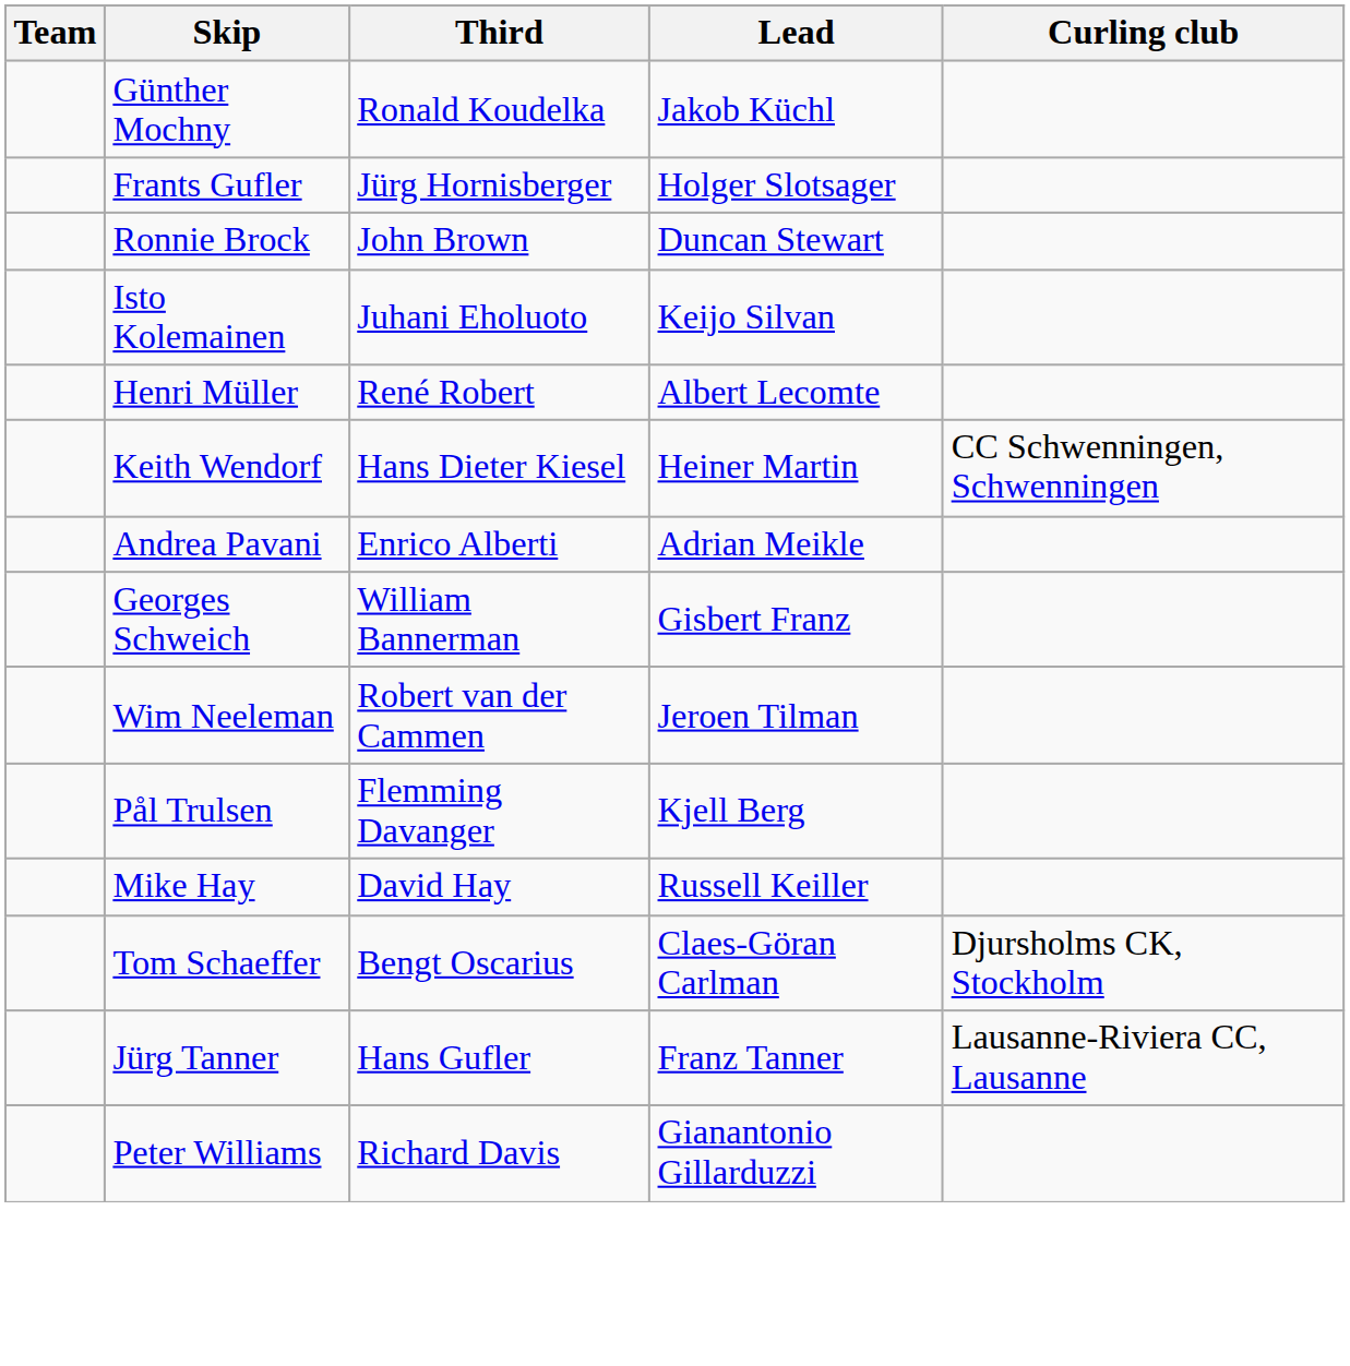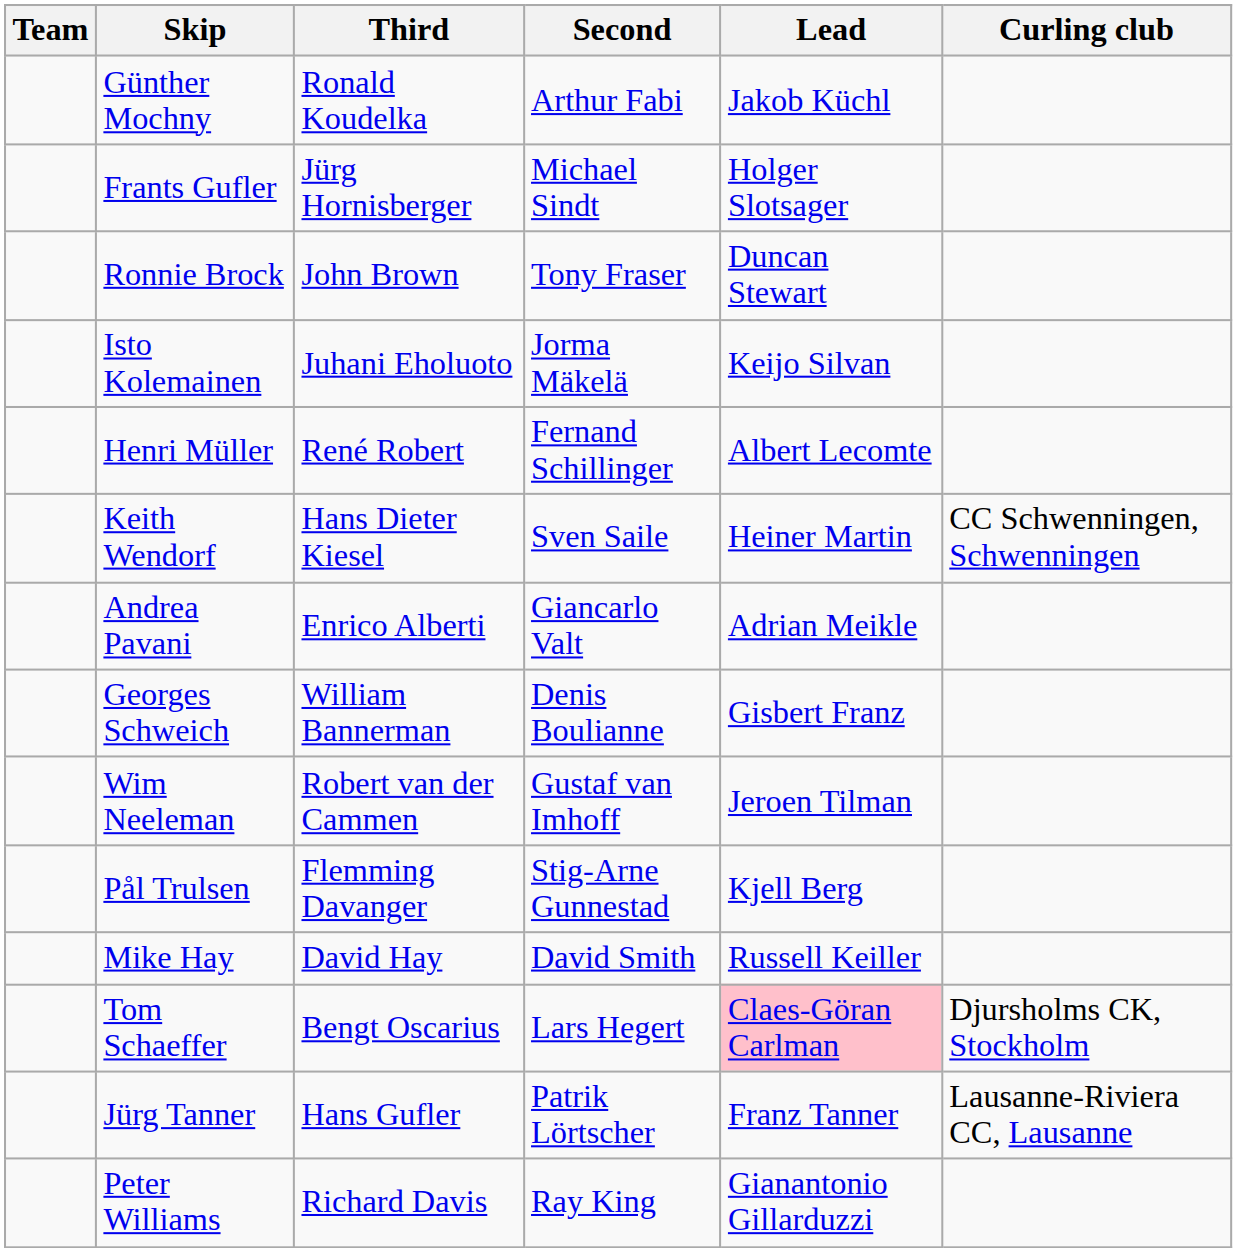 <table class="wikitable">
 <tr>
 <th>Team</th>
 <th>Skip</th>
 <th>Third</th>
+<th>Second</th>
 <th>Lead</th>
 <th>Curling club</th>
 </tr>
 <tr>
 <td></td>
 <td><a href='#'>Günther Mochny</a></td>
 <td><a href='#'>Ronald Koudelka</a></td>
+<td><a href='#'>Arthur Fabi</a></td>
 <td><a href='#'>Jakob Küchl</a></td>
 <td></td>
 </tr>
 <tr>
 <td></td>
 <td><a href='#'>Frants Gufler</a></td>
 <td><a href='#'>Jürg Hornisberger</a></td>
+<td><a href='#'>Michael Sindt</a></td>
 <td><a href='#'>Holger Slotsager</a></td>
 <td></td>
 </tr>
 <tr>
 <td></td>
 <td><a href='#'>Ronnie Brock</a></td>
 <td><a href='#'>John Brown</a></td>
+<td><a href='#'>Tony Fraser</a></td>
 <td><a href='#'>Duncan Stewart</a></td>
 <td></td>
 </tr>
 <tr>
 <td></td>
 <td><a href='#'>Isto Kolemainen</a></td>
 <td><a href='#'>Juhani Eholuoto</a></td>
+<td><a href='#'>Jorma Mäkelä</a></td>
 <td><a href='#'>Keijo Silvan</a></td>
 <td></td>
 </tr>
 <tr>
 <td></td>
 <td><a href='#'>Henri Müller</a></td>
 <td><a href='#'>René Robert</a></td>
+<td><a href='#'>Fernand Schillinger</a></td>
 <td><a href='#'>Albert Lecomte</a></td>
 <td></td>
 </tr>
 <tr>
 <td></td>
 <td><a href='#'>Keith Wendorf</a></td>
 <td><a href='#'>Hans Dieter Kiesel</a></td>
+<td><a href='#'>Sven Saile</a></td>
 <td><a href='#'>Heiner Martin</a></td>
 <td>CC Schwenningen, <a href='#'>Schwenningen</a></td>
 </tr>
 <tr>
 <td></td>
 <td><a href='#'>Andrea Pavani</a></td>
 <td><a href='#'>Enrico Alberti</a></td>
+<td><a href='#'>Giancarlo Valt</a></td>
 <td><a href='#'>Adrian Meikle</a></td>
 <td></td>
 </tr>
 <tr>
 <td></td>
 <td><a href='#'>Georges Schweich</a></td>
 <td><a href='#'>William Bannerman</a></td>
+<td><a href='#'>Denis Boulianne</a></td>
 <td><a href='#'>Gisbert Franz</a></td>
 <td></td>
 </tr>
 <tr>
 <td></td>
 <td><a href='#'>Wim Neeleman</a></td>
 <td><a href='#'>Robert van der Cammen</a></td>
+<td><a href='#'>Gustaf van Imhoff</a></td>
 <td><a href='#'>Jeroen Tilman</a></td>
 <td></td>
 </tr>
 <tr>
 <td></td>
 <td><a href='#'>Pål Trulsen</a></td>
 <td><a href='#'>Flemming Davanger</a></td>
+<td><a href='#'>Stig-Arne Gunnestad</a></td>
 <td><a href='#'>Kjell Berg</a></td>
 <td></td>
 </tr>
 <tr>
 <td></td>
 <td><a href='#'>Mike Hay</a></td>
 <td><a href='#'>David Hay</a></td>
+<td><a href='#'>David Smith</a></td>
 <td><a href='#'>Russell Keiller</a></td>
 <td></td>
 </tr>
 <tr>
 <td></td>
 <td><a href='#'>Tom Schaeffer</a></td>
 <td><a href='#'>Bengt Oscarius</a></td>
-<td><a href='#'>Claes-Göran Carlman</a></td>
+<td><a href='#'>Lars Hegert</a></td>
+<td style="background: pink;"><a href='#'>Claes-Göran Carlman</a></td>
 <td>Djursholms CK, <a href='#'>Stockholm</a></td>
 </tr>
 <tr>
 <td></td>
 <td><a href='#'>Jürg Tanner</a></td>
 <td><a href='#'>Hans Gufler</a></td>
+<td><a href='#'>Patrik Lörtscher</a></td>
 <td><a href='#'>Franz Tanner</a></td>
 <td>Lausanne-Riviera CC, <a href='#'>Lausanne</a></td>
 </tr>
 <tr>
 <td></td>
 <td><a href='#'>Peter Williams</a></td>
 <td><a href='#'>Richard Davis</a></td>
+<td><a href='#'>Ray King</a></td>
 <td><a href='#'>Gianantonio Gillarduzzi</a></td>
 <td></td>
 </tr>
 </table>
